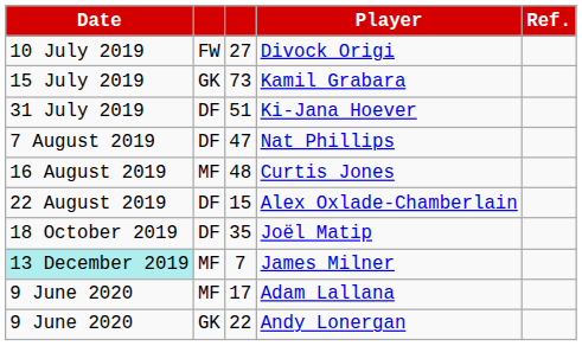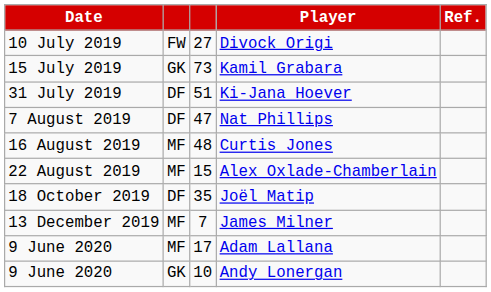 <table class="wikitable plainrowheaders sortable">
 <tr>
 <th style="background:#d50000; color:white;">Date</th>
 <th style="background:#d50000; color:white;"></th>
 <th style="background:#d50000; color:white;"></th>
 <th style="background:#d50000; color:white;" scope="col">Player</th>
 <th style="background:#d50000; color:white;">Ref.</th>
 </tr>
 <tr>
 <td>10 July 2019</td>
 <td style="text-align:center;">FW</td>
 <td style="text-align:center;">27</td>
 <td> <a href='#'>Divock Origi</a></td>
 <td></td>
 </tr>
 <tr>
 <td>15 July 2019</td>
 <td style="text-align:center;">GK</td>
 <td style="text-align:center;">73</td>
 <td> <a href='#'>Kamil Grabara</a></td>
 <td></td>
 </tr>
 <tr>
 <td>31 July 2019</td>
 <td style="text-align:center;">DF</td>
 <td style="text-align:center;">51</td>
 <td> <a href='#'>Ki-Jana Hoever</a></td>
 <td></td>
 </tr>
 <tr>
 <td>7 August 2019</td>
 <td style="text-align:center;">DF</td>
 <td style="text-align:center;">47</td>
 <td> <a href='#'>Nat Phillips</a></td>
 <td></td>
 </tr>
 <tr>
 <td>16 August 2019</td>
 <td style="text-align:center;">MF</td>
 <td style="text-align:center;">48</td>
 <td> <a href='#'>Curtis Jones</a></td>
 <td></td>
 </tr>
 <tr>
 <td>22 August 2019</td>
-<td style="text-align:center;">DF</td>
+<td style="text-align:center;">MF</td>
 <td style="text-align:center;">15</td>
 <td> <a href='#'>Alex Oxlade-Chamberlain</a></td>
 <td></td>
 </tr>
 <tr>
 <td>18 October 2019</td>
 <td style="text-align:center;">DF</td>
 <td style="text-align:center;">35</td>
 <td> <a href='#'>Joël Matip</a></td>
 <td></td>
 </tr>
 <tr>
-<td style="background: paleturquoise;">13 December 2019</td>
+<td>13 December 2019</td>
 <td style="text-align:center;">MF</td>
 <td style="text-align:center;">7</td>
 <td> <a href='#'>James Milner</a></td>
 <td></td>
 </tr>
 <tr>
 <td>9 June 2020</td>
 <td style="text-align:center;">MF</td>
 <td style="text-align:center;">17</td>
 <td> <a href='#'>Adam Lallana</a></td>
 <td></td>
 </tr>
 <tr>
 <td>9 June 2020</td>
 <td style="text-align:center;">GK</td>
-<td style="text-align:center;">22</td>
+<td style="text-align:center;">10</td>
 <td> <a href='#'>Andy Lonergan</a></td>
 <td></td>
 </tr>
 </table>
